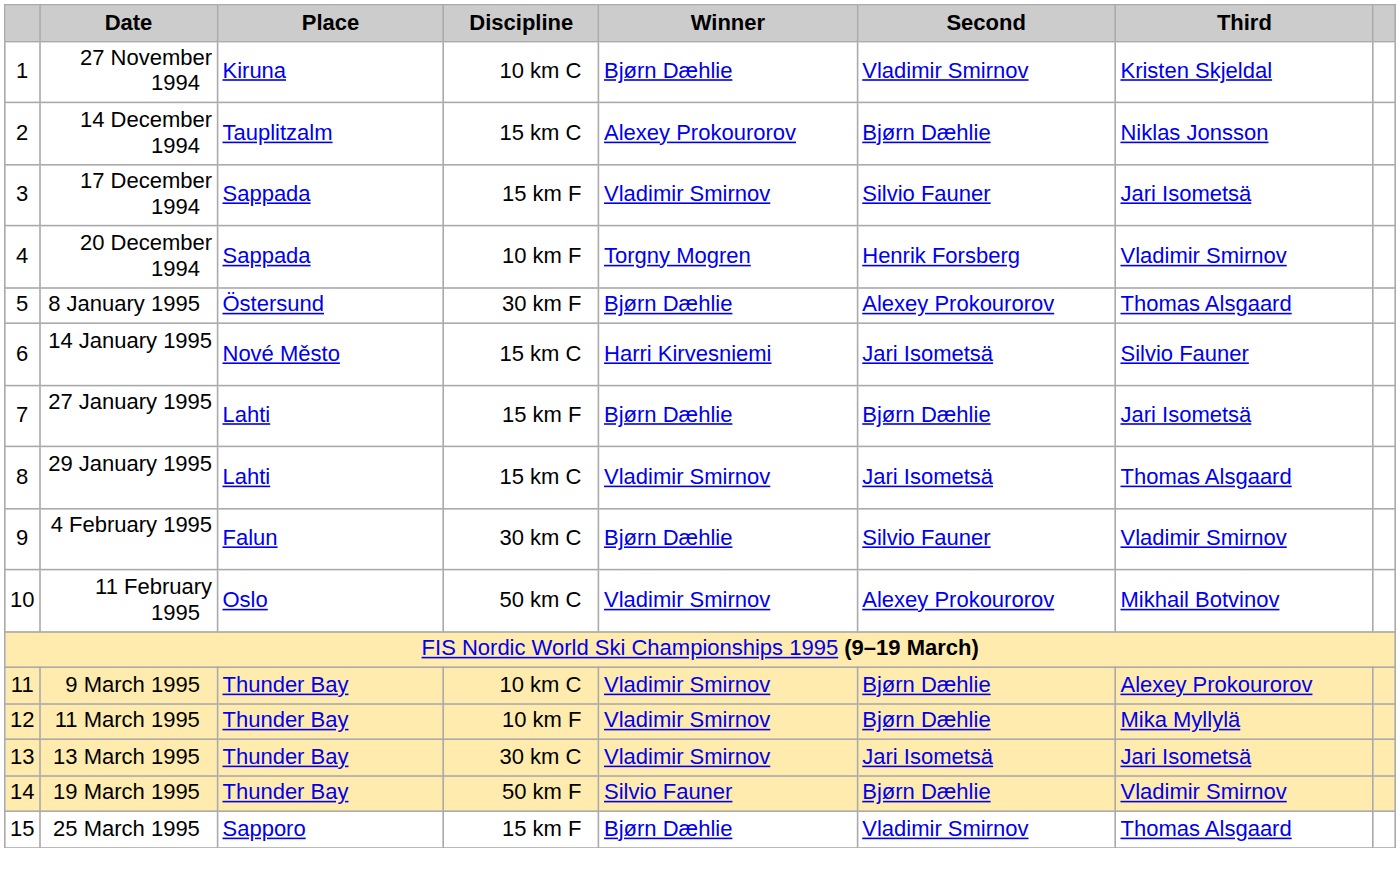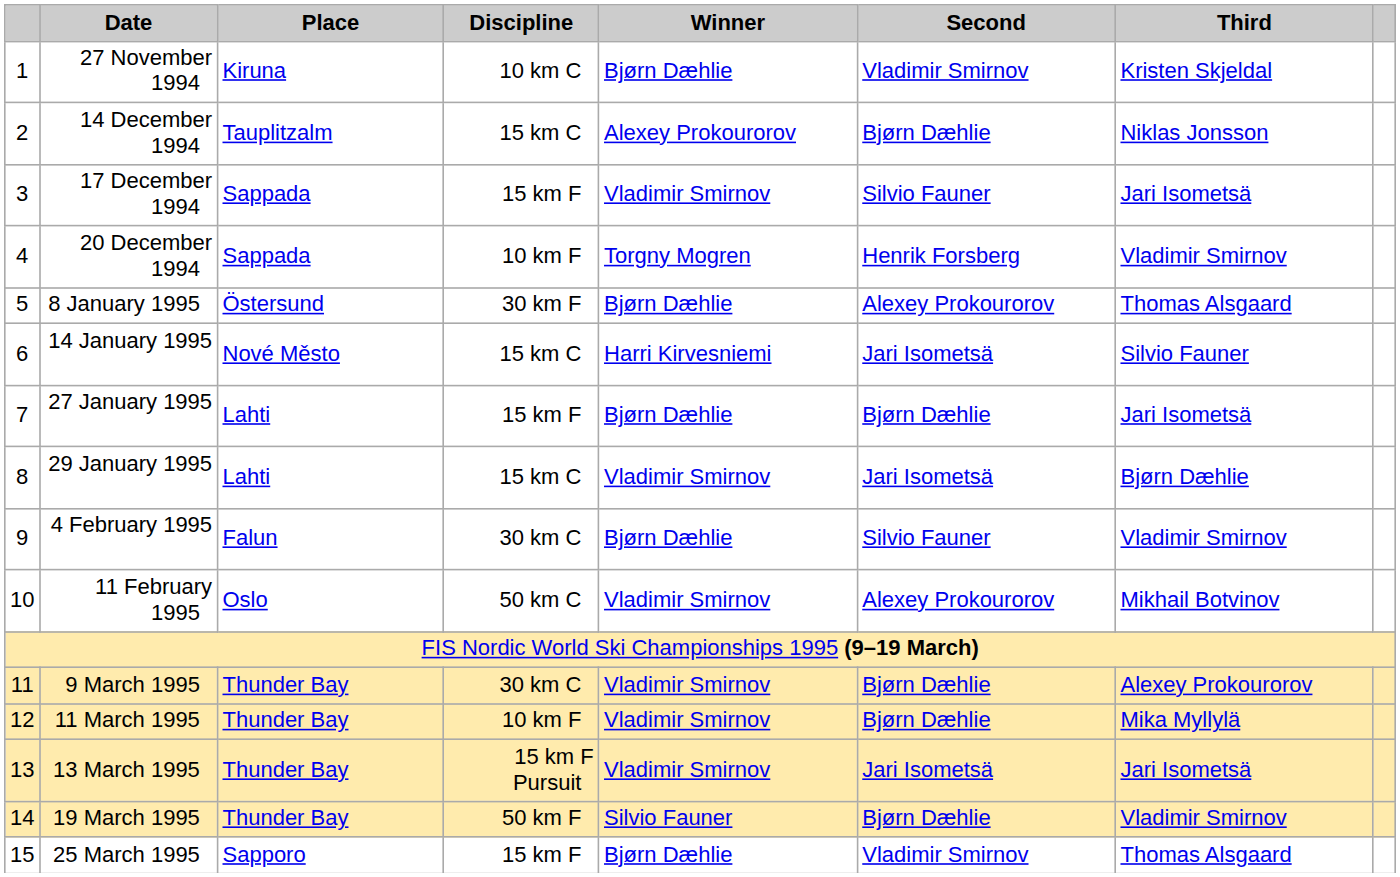 <table class="wikitable plainrowheaders" style="background:#fff; font-size:86%; line-height:16px; border:grey solid 1px; border-collapse:collapse;">
 <tr>
 <th scope="col" style="background:#ccc; width=20 px;"></th>
 <th scope="col" style="background:#ccc; width:120px;">Date</th>
 <th scope="col" style="background:#ccc; width:160px;">Place</th>
 <th scope="col" style="background:#ccc; width:100px;">Discipline</th>
 <th scope="col" style="background:#ccc; width:185px;">Winner</th>
 <th scope="col" style="background:#ccc; width:185px;">Second</th>
 <th scope="col" style="background:#ccc; width:185px;">Third</th>
 <th scope="col" style="background:#ccc; width:10px;"></th>
 </tr>
 <tr>
 <td align=center>1</td>
 <td align=right>27 November 1994  </td>
 <td> <a href='#'>Kiruna</a></td>
 <td align=right>10 km C  </td>
 <td> <a href='#'>Bjørn Dæhlie</a></td>
 <td> <a href='#'>Vladimir Smirnov</a></td>
 <td> <a href='#'>Kristen Skjeldal</a></td>
 <td></td>
 </tr>
 <tr>
 <td align=center>2</td>
 <td align=right>14 December 1994  </td>
 <td> <a href='#'>Tauplitzalm</a></td>
 <td align=right>15 km C  </td>
 <td> <a href='#'>Alexey Prokourorov</a></td>
 <td> <a href='#'>Bjørn Dæhlie</a></td>
 <td> <a href='#'>Niklas Jonsson</a></td>
 <td></td>
 </tr>
 <tr>
 <td align=center>3</td>
 <td align=right>17 December 1994  </td>
 <td> <a href='#'>Sappada</a></td>
 <td align=right>15 km F  </td>
 <td> <a href='#'>Vladimir Smirnov</a></td>
 <td> <a href='#'>Silvio Fauner</a></td>
 <td> <a href='#'>Jari Isometsä</a></td>
 <td></td>
 </tr>
 <tr>
 <td align=center>4</td>
 <td align=right>20 December 1994  </td>
 <td> <a href='#'>Sappada</a></td>
 <td align=right>10 km F  </td>
 <td> <a href='#'>Torgny Mogren</a></td>
 <td> <a href='#'>Henrik Forsberg</a></td>
 <td> <a href='#'>Vladimir Smirnov</a></td>
 <td></td>
 </tr>
 <tr>
 <td align=center>5</td>
 <td align=right>8 January 1995  </td>
 <td> <a href='#'>Östersund</a></td>
 <td align=right>30 km F  </td>
 <td> <a href='#'>Bjørn Dæhlie</a></td>
 <td> <a href='#'>Alexey Prokourorov</a></td>
 <td> <a href='#'>Thomas Alsgaard</a></td>
 <td></td>
 </tr>
 <tr>
 <td align=center>6</td>
 <td align=right>14 January 1995  </td>
 <td> <a href='#'>Nové Město</a></td>
 <td align=right>15 km C  </td>
 <td> <a href='#'>Harri Kirvesniemi</a></td>
 <td> <a href='#'>Jari Isometsä</a></td>
 <td> <a href='#'>Silvio Fauner</a></td>
 <td></td>
 </tr>
 <tr>
 <td align=center>7</td>
 <td align=right>27 January 1995  </td>
 <td> <a href='#'>Lahti</a></td>
 <td align=right>15 km F  </td>
 <td> <a href='#'>Bjørn Dæhlie</a></td>
 <td> <a href='#'>Bjørn Dæhlie</a></td>
 <td> <a href='#'>Jari Isometsä</a></td>
 <td></td>
 </tr>
 <tr>
 <td align=center>8</td>
 <td align=right>29 January 1995  </td>
 <td> <a href='#'>Lahti</a></td>
 <td align=right>15 km C  </td>
 <td> <a href='#'>Vladimir Smirnov</a></td>
 <td> <a href='#'>Jari Isometsä</a></td>
-<td> <a href='#'>Thomas Alsgaard</a></td>
+<td> <a href='#'>Bjørn Dæhlie</a></td>
 <td></td>
 </tr>
 <tr>
 <td align=center>9</td>
 <td align=right>4 February 1995  </td>
 <td> <a href='#'>Falun</a></td>
 <td align=right>30 km C  </td>
 <td> <a href='#'>Bjørn Dæhlie</a></td>
 <td> <a href='#'>Silvio Fauner</a></td>
 <td> <a href='#'>Vladimir Smirnov</a></td>
 <td></td>
 </tr>
 <tr>
 <td align=center>10</td>
 <td align=right>11 February 1995  </td>
 <td> <a href='#'>Oslo</a></td>
 <td align=right>50 km C  </td>
 <td> <a href='#'>Vladimir Smirnov</a></td>
 <td> <a href='#'>Alexey Prokourorov</a></td>
 <td> <a href='#'>Mikhail Botvinov</a></td>
 <td></td>
 </tr>
 <tr style="background:#FFEBAD">
 <td colspan=9 align=center><a href='#'>FIS Nordic World Ski Championships 1995</a><small></small>  <strong>(9–19 March)</strong></td>
 </tr>
 <tr style="background:#FFEBAD">
 <td align=center>11</td>
 <td align=right>9 March 1995  </td>
 <td> <a href='#'>Thunder Bay</a></td>
-<td align=right>10 km C  </td>
+<td align=right>30 km C  </td>
 <td> <a href='#'>Vladimir Smirnov</a></td>
 <td> <a href='#'>Bjørn Dæhlie</a></td>
 <td> <a href='#'>Alexey Prokourorov</a></td>
 <td></td>
 </tr>
 <tr style="background:#FFEBAD">
 <td align=center>12</td>
 <td align=right>11 March 1995  </td>
 <td> <a href='#'>Thunder Bay</a></td>
 <td align=right>10 km F  </td>
 <td> <a href='#'>Vladimir Smirnov</a></td>
 <td> <a href='#'>Bjørn Dæhlie</a></td>
 <td> <a href='#'>Mika Myllylä</a></td>
 <td></td>
 </tr>
 <tr style="background:#FFEBAD">
 <td align=center>13</td>
 <td align=right>13 March 1995  </td>
 <td> <a href='#'>Thunder Bay</a></td>
-<td align=right>30 km C  </td>
+<td align=right>15 km F Pursuit  </td>
 <td> <a href='#'>Vladimir Smirnov</a></td>
 <td> <a href='#'>Jari Isometsä</a></td>
 <td> <a href='#'>Jari Isometsä</a></td>
 <td></td>
 </tr>
 <tr style="background:#FFEBAD">
 <td align=center>14</td>
 <td align=right>19 March 1995  </td>
 <td> <a href='#'>Thunder Bay</a></td>
 <td align=right>50 km F  </td>
 <td> <a href='#'>Silvio Fauner</a></td>
 <td> <a href='#'>Bjørn Dæhlie</a></td>
 <td> <a href='#'>Vladimir Smirnov</a></td>
 <td></td>
 </tr>
 <tr>
 <td align=center>15</td>
 <td align=right>25 March 1995  </td>
 <td> <a href='#'>Sapporo</a></td>
 <td align=right>15 km F  </td>
 <td> <a href='#'>Bjørn Dæhlie</a></td>
 <td> <a href='#'>Vladimir Smirnov</a></td>
 <td> <a href='#'>Thomas Alsgaard</a></td>
 <td></td>
 </tr>
 </table>
